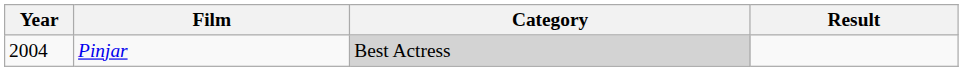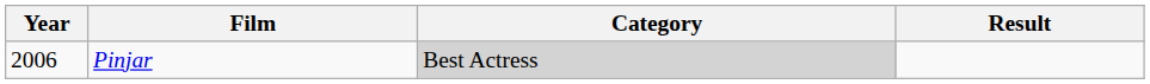 <table class="wikitable sortable plainrowheaders">
 <tr>
 <th width=5%>Year</th>
 <th style="width:20%;">Film</th>
 <th style="width:29%;">Category</th>
 <th style="width:15%;">Result</th>
 </tr>
 <tr>
-<td>2004</td>
+<td>2006</td>
 <td><em><a href='#'>Pinjar</a></em></td>
 <td style="background: lightgrey;">Best Actress</td>
 <td></td>
 </tr>
 </table>
